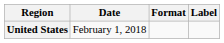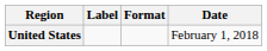 <table class="wikitable plainrowheaders" style="text-align:center;">
 <tr>
 <th>Region</th>
+<th>Label</th>
+<th>Format</th>
 <th>Date</th>
-<th>Format</th>
-<th>Label</th>
 </tr>
 <tr>
 <th scope="row">United States</th>
-<td>February 1, 2018</td>
 <td></td>
 <td></td>
+<td>February 1, 2018</td>
 </tr>
 </table>
